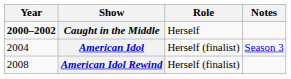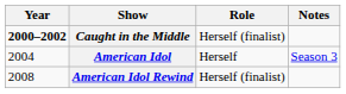 <table class="wikitable plainrowheaders">
 <tr>
 <th scope="col">Year</th>
 <th scope="col">Show</th>
 <th scope="col">Role</th>
 <th scope="col" class="unsortable">Notes</th>
 </tr>
 <tr>
 <td><strong>2000–2002</strong></td>
 <th scope="row"><em>Caught in the Middle</em></th>
-<td>Herself</td>
+<td>Herself (finalist)</td>
 <td></td>
 </tr>
 <tr>
 <td>2004</td>
 <th scope="row"><em><a href='#'>American Idol</a></em></th>
-<td>Herself (finalist)</td>
+<td>Herself</td>
 <td><a href='#'>Season 3</a></td>
 </tr>
 <tr>
 <td>2008</td>
 <th scope="row"><em><a href='#'>American Idol Rewind</a></em></th>
 <td>Herself (finalist)</td>
 <td></td>
 </tr>
 </table>
